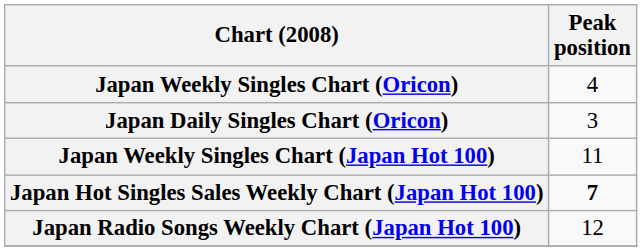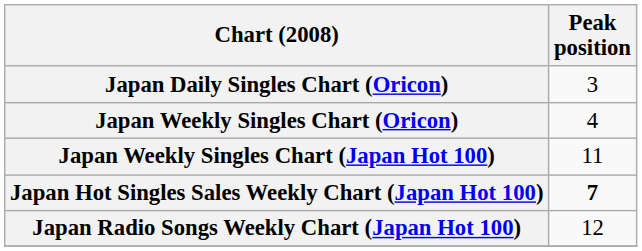 <table class="wikitable sortable plainrowheaders">
 <tr>
 <th>Chart (2008)</th>
 <th>Peak<br>position</th>
 </tr>
 <tr>
+<th scope="row">Japan Daily Singles Chart (<a href='#'>Oricon</a>)</th>
+<td align="center">3</td>
+</tr>
+<tr>
 <th scope="row">Japan Weekly Singles Chart (<a href='#'>Oricon</a>)</th>
 <td align="center">4</td>
-</tr>
-<tr>
-<th scope="row">Japan Daily Singles Chart (<a href='#'>Oricon</a>)</th>
-<td align="center">3</td>
 </tr>
 <tr>
 <th scope="row">Japan Weekly Singles Chart (<a href='#'>Japan Hot 100</a>)</th>
 <td align="center">11</td>
 </tr>
 <tr>
 <th scope="row">Japan Hot Singles Sales Weekly Chart (<a href='#'>Japan Hot 100</a>)</th>
 <td align="center"><strong>7</strong></td>
 </tr>
 <tr>
 <th scope="row">Japan Radio Songs Weekly Chart (<a href='#'>Japan Hot 100</a>)</th>
 <td align="center">12</td>
 </tr>
 <tr>
 </tr>
 </table>
